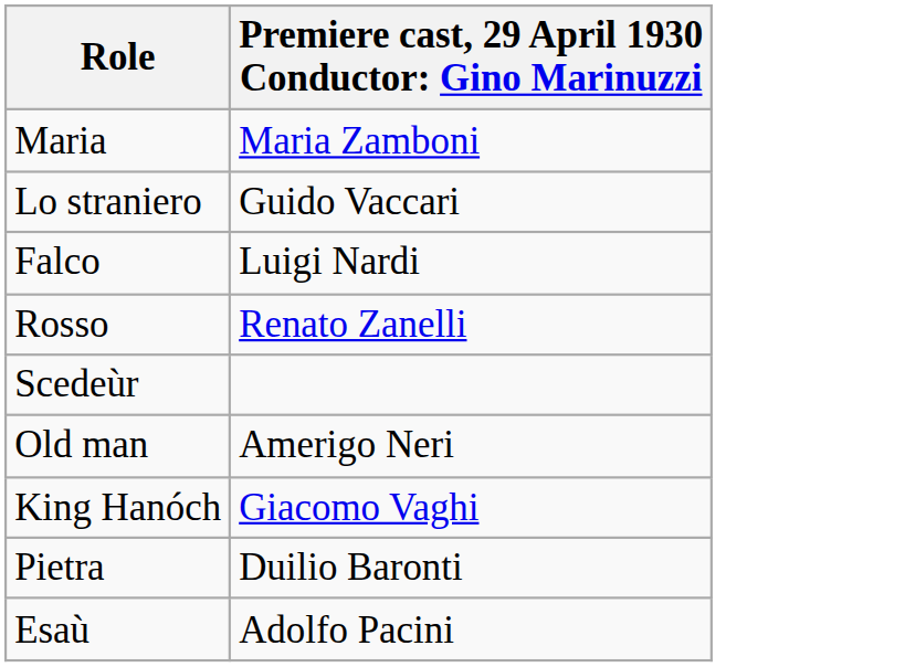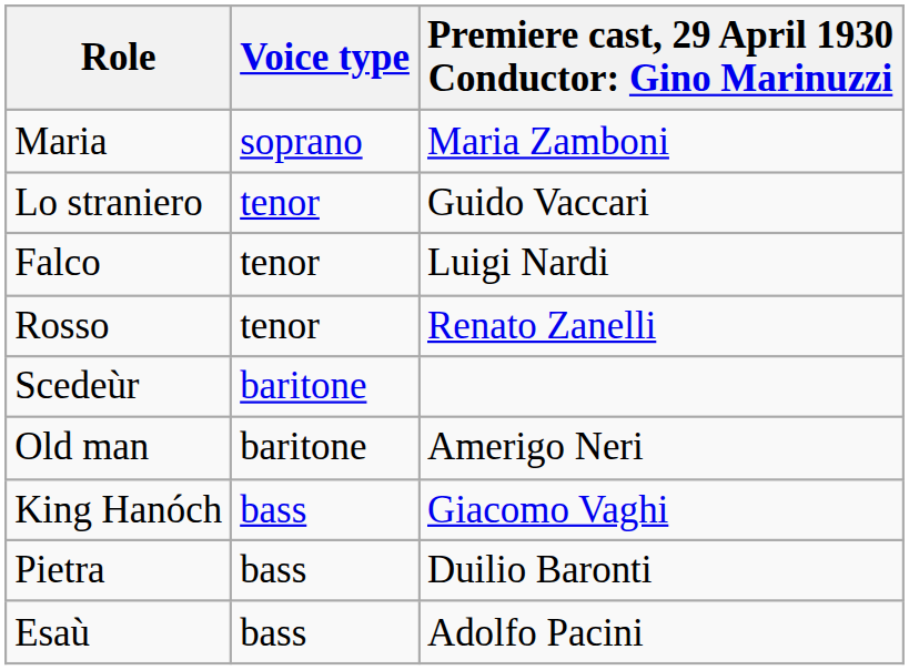 <table class="wikitable">
 <tr>
 <th>Role</th>
+<th><a href='#'>Voice type</a></th>
 <th>Premiere cast, 29 April 1930<br>Conductor: <a href='#'>Gino Marinuzzi</a></th>
 </tr>
 <tr>
 <td>Maria</td>
+<td><a href='#'>soprano</a></td>
 <td><a href='#'>Maria Zamboni</a></td>
 </tr>
 <tr>
 <td>Lo straniero</td>
+<td><a href='#'>tenor</a></td>
 <td>Guido Vaccari</td>
 </tr>
 <tr>
 <td>Falco</td>
+<td>tenor</td>
 <td>Luigi Nardi</td>
 </tr>
 <tr>
 <td>Rosso</td>
+<td>tenor</td>
 <td><a href='#'>Renato Zanelli</a></td>
 </tr>
 <tr>
 <td>Scedeùr</td>
+<td><a href='#'>baritone</a></td>
 <td></td>
 </tr>
 <tr>
 <td>Old man</td>
+<td>baritone</td>
 <td>Amerigo Neri</td>
 </tr>
 <tr>
 <td>King Hanóch</td>
+<td><a href='#'>bass</a></td>
 <td><a href='#'>Giacomo Vaghi</a></td>
 </tr>
 <tr>
 <td>Pietra</td>
+<td>bass</td>
 <td>Duilio Baronti</td>
 </tr>
 <tr>
 <td>Esaù</td>
+<td>bass</td>
 <td>Adolfo Pacini</td>
 </tr>
 </table>
